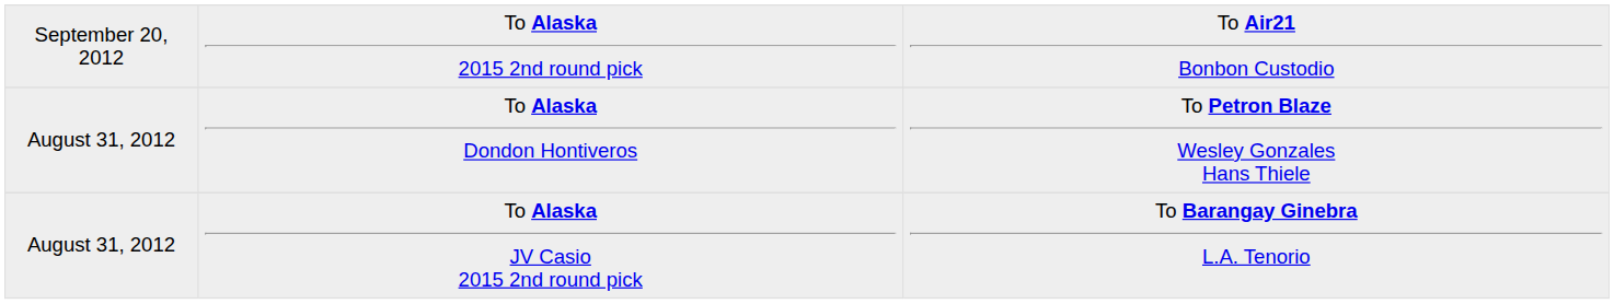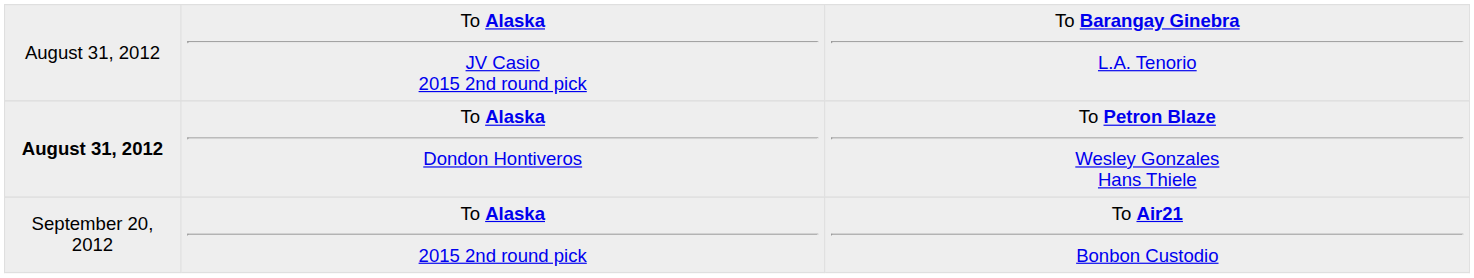 <table border=1 style="border-collapse:collapse; text-align: center; width: 100%" bordercolor="#DFDFDF"  cellpadding="5">
+<tr>
+</tr>
+<tr bgcolor="eeeeee">
+<td style="width:12%">August 31, 2012</td>
+<td style="width:44%" valign="top">To <strong><a href='#'>Alaska</a></strong><hr><a href='#'>JV Casio</a> <br><a href='#'>2015 2nd round pick</a></td>
+<td style="width:44%" valign="top">To <strong><a href='#'>Barangay Ginebra</a></strong><hr><a href='#'>L.A. Tenorio</a></td>
+</tr>
+<tr>
+</tr>
+<tr bgcolor="eeeeee">
+<td style="width:12%"><strong>August 31, 2012</strong></td>
+<td style="width:44%" valign="top">To <strong><a href='#'>Alaska</a></strong><hr><a href='#'>Dondon Hontiveros</a></td>
+<td style="width:44%" valign="top">To <strong><a href='#'>Petron Blaze</a></strong><hr><a href='#'>Wesley Gonzales</a> <br> <a href='#'>Hans Thiele</a></td>
+</tr>
 <tr>
 </tr>
 <tr bgcolor="eeeeee">
 <td style="width:12%">September 20, 2012</td>
 <td style="width:44%" valign="top">To <strong><a href='#'>Alaska</a></strong><hr><a href='#'>2015 2nd round pick</a></td>
 <td style="width:44%" valign="top">To <strong><a href='#'>Air21</a></strong><hr><a href='#'>Bonbon Custodio</a></td>
 </tr>
-<tr>
-</tr>
-<tr bgcolor="eeeeee">
-<td style="width:12%">August 31, 2012</td>
-<td style="width:44%" valign="top">To <strong><a href='#'>Alaska</a></strong><hr><a href='#'>Dondon Hontiveros</a></td>
-<td style="width:44%" valign="top">To <strong><a href='#'>Petron Blaze</a></strong><hr><a href='#'>Wesley Gonzales</a> <br> <a href='#'>Hans Thiele</a></td>
-</tr>
-<tr>
-</tr>
-<tr bgcolor="eeeeee">
-<td style="width:12%">August 31, 2012</td>
-<td style="width:44%" valign="top">To <strong><a href='#'>Alaska</a></strong><hr><a href='#'>JV Casio</a> <br><a href='#'>2015 2nd round pick</a></td>
-<td style="width:44%" valign="top">To <strong><a href='#'>Barangay Ginebra</a></strong><hr><a href='#'>L.A. Tenorio</a></td>
-</tr>
 </table>
